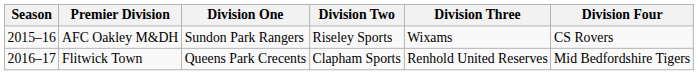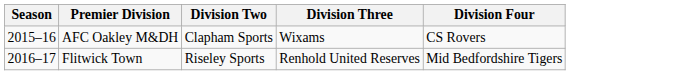 <table class="wikitable">
 <tr>
 <th>Season</th>
 <th>Premier Division</th>
-<th>Division One</th>
 <th>Division Two</th>
 <th>Division Three</th>
 <th>Division Four</th>
 </tr>
 <tr>
 <td>2015–16</td>
 <td>AFC Oakley M&DH</td>
-<td>Sundon Park Rangers</td>
-<td>Riseley Sports</td>
+<td>Clapham Sports</td>
 <td>Wixams</td>
 <td>CS Rovers</td>
 </tr>
 <tr>
 <td>2016–17</td>
 <td>Flitwick Town</td>
-<td>Queens Park Crecents</td>
-<td>Clapham Sports</td>
+<td>Riseley Sports</td>
 <td>Renhold United Reserves</td>
 <td>Mid Bedfordshire Tigers</td>
 </tr>
 </table>
